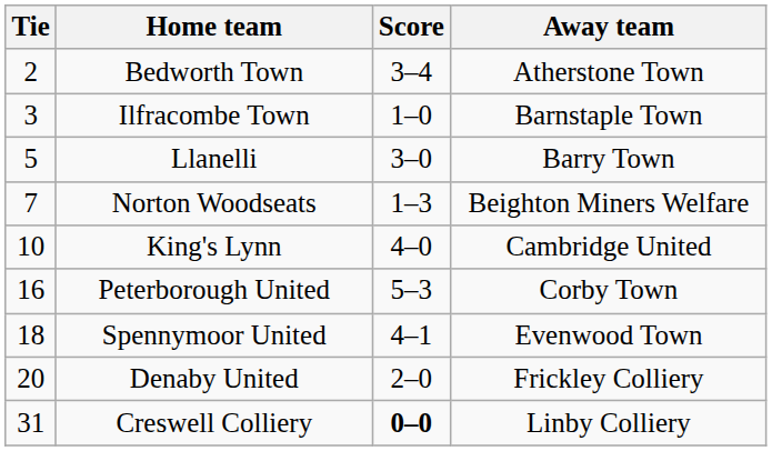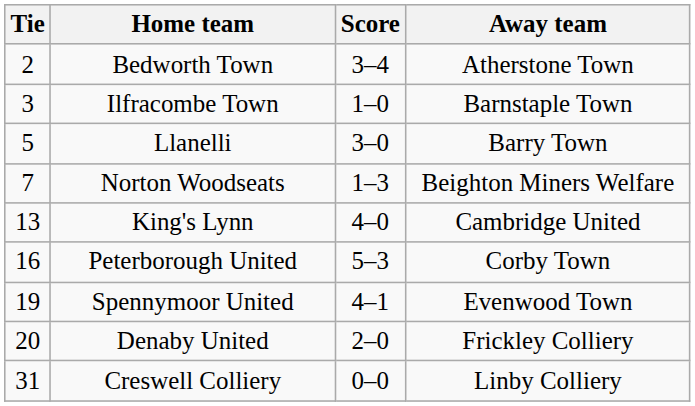 <table class="wikitable" style="text-align:center;">
 <tr>
 <th width=20>Tie</th>
 <th width=175>Home team</th>
 <th width=20>Score</th>
 <th width=175>Away team</th>
 </tr>
 <tr>
 <td>2</td>
 <td>Bedworth Town</td>
 <td>3–4</td>
 <td>Atherstone Town</td>
 </tr>
 <tr>
 <td>3</td>
 <td>Ilfracombe Town</td>
 <td>1–0</td>
 <td>Barnstaple Town</td>
 </tr>
 <tr>
 <td>5</td>
 <td>Llanelli</td>
 <td>3–0</td>
 <td>Barry Town</td>
 </tr>
 <tr>
 <td>7</td>
 <td>Norton Woodseats</td>
 <td>1–3</td>
 <td>Beighton Miners Welfare</td>
 </tr>
 <tr>
-<td>10</td>
+<td>13</td>
 <td>King's Lynn</td>
 <td>4–0</td>
 <td>Cambridge United</td>
 </tr>
 <tr>
 <td>16</td>
 <td>Peterborough United</td>
 <td>5–3</td>
 <td>Corby Town</td>
 </tr>
 <tr>
-<td>18</td>
+<td>19</td>
 <td>Spennymoor United</td>
 <td>4–1</td>
 <td>Evenwood Town</td>
 </tr>
 <tr>
 <td>20</td>
 <td>Denaby United</td>
 <td>2–0</td>
 <td>Frickley Colliery</td>
 </tr>
 <tr>
 <td>31</td>
 <td>Creswell Colliery</td>
-<td><strong>0–0</strong></td>
+<td>0–0</td>
 <td>Linby Colliery</td>
 </tr>
 </table>
